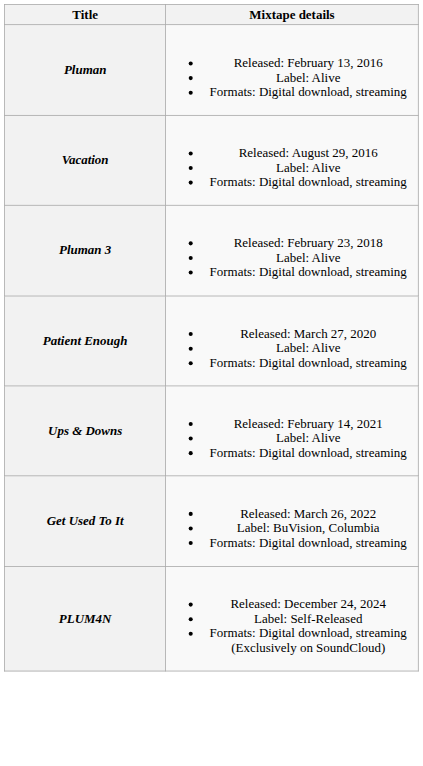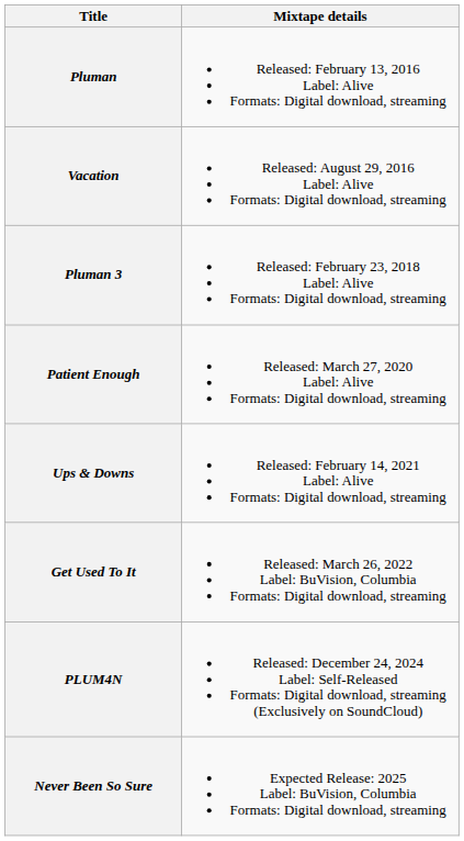 <table class="wikitable plainrowheaders" style="text-align:center;">
 <tr>
 <th scope="col" style="width:12em;">Title</th>
 <th scope="col" style="width:19em;">Mixtape details</th>
 </tr>
 <tr>
 <th scope="row"><em>Pluman</em> </th>
 <td><br><ul><li>Released: February 13, 2016</li><li>Label: Alive</li><li>Formats: Digital download, streaming</li></ul></td>
 </tr>
 <tr>
 <th scope="row"><em>Vacation</em></th>
 <td><br><ul><li>Released: August 29, 2016</li><li>Label: Alive</li><li>Formats: Digital download, streaming</li></ul></td>
 </tr>
 <tr>
 <th scope="row"><em>Pluman 3</em></th>
 <td><br><ul><li>Released: February 23, 2018</li><li>Label: Alive</li><li>Formats: Digital download, streaming</li></ul></td>
 </tr>
 <tr>
 <th scope="row"><em>Patient Enough</em></th>
 <td><br><ul><li>Released: March 27, 2020</li><li>Label: Alive</li><li>Formats: Digital download, streaming</li></ul></td>
 </tr>
 <tr>
 <th scope="row"><em>Ups & Downs</em></th>
 <td><br><ul><li>Released: February 14, 2021</li><li>Label: Alive</li><li>Formats: Digital download, streaming</li></ul></td>
 </tr>
 <tr>
 <th scope="row"><em>Get Used To It</em> </th>
 <td><br><ul><li>Released: March 26, 2022</li><li>Label: BuVision, Columbia</li><li>Formats: Digital download, streaming</li></ul></td>
 </tr>
 <tr>
 <th scope="row"><em>PLUM4N</em></th>
 <td><br><ul><li>Released: December 24, 2024</li><li>Label: Self-Released</li><li>Formats: Digital download, streaming (Exclusively on SoundCloud)</li></ul></td>
 </tr>
+<tr>
+<th scope="row"><em>Never Been So Sure</em></th>
+<td><br><ul><li>Expected Release: 2025</li><li>Label: BuVision, Columbia</li><li>Formats: Digital download, streaming</li></ul></td>
+</tr>
 </table>
